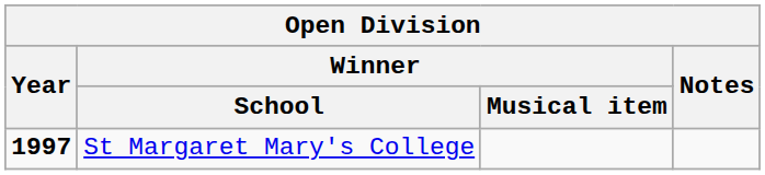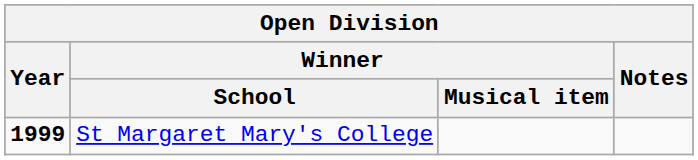 <table class="wikitable sortable">
 <tr>
 <th colspan=8>Open Division</th>
 </tr>
 <tr>
 <th rowspan=2>Year</th>
 <th colspan=2>Winner</th>
 <th rowspan=2>Notes</th>
 </tr>
 <tr>
 <th>School</th>
 <th>Musical item</th>
 </tr>
 <tr>
-<td><strong>1997</strong></td>
+<td><strong>1999</strong></td>
 <td><a href='#'>St Margaret Mary's College</a></td>
 <td></td>
 <td></td>
 </tr>
 </table>
